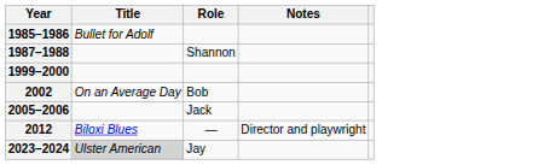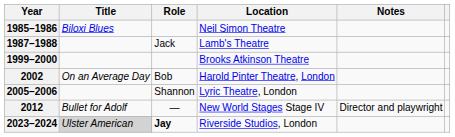 <table class="wikitable plainrowheaders sortable">
 <tr>
 <th>Year</th>
 <th>Title</th>
 <th>Role</th>
+<th>Location</th>
 <th scope="col" class="unsortable">Notes</th>
 <th scope="col" class="unsortable"></th>
 </tr>
 <tr>
 <th scope=row>1985–1986</th>
-<td><em>Bullet for Adolf</em></td>
+<td><em><a href='#'>Biloxi Blues</a></em></td>
 <td></td>
+<td><a href='#'>Neil Simon Theatre</a></td>
 <td></td>
 <td style="text-align:center;"></td>
 </tr>
 <tr>
 <th scope=row>1987–1988</th>
 <td></td>
-<td>Shannon</td>
+<td>Jack</td>
+<td><a href='#'>Lamb's Theatre</a></td>
 <td></td>
 <td style="text-align:center;"></td>
 </tr>
 <tr>
 <th scope=row>1999–2000</th>
 <td></td>
 <td></td>
+<td><a href='#'>Brooks Atkinson Theatre</a></td>
 <td></td>
 <td style="text-align:center;"></td>
 </tr>
 <tr>
 <th scope=row>2002</th>
 <td><em>On an Average Day</em></td>
 <td>Bob</td>
+<td><a href='#'>Harold Pinter Theatre</a>, <a href='#'>London</a></td>
 <td></td>
 <td style="text-align:center;"></td>
 </tr>
 <tr>
 <th scope=row>2005–2006</th>
 <td></td>
-<td>Jack</td>
+<td>Shannon</td>
+<td><a href='#'>Lyric Theatre</a>, London</td>
 <td></td>
 <td style="text-align:center;"></td>
 </tr>
 <tr>
 <th scope=row>2012</th>
-<td><em><a href='#'>Biloxi Blues</a></em></td>
+<td><em>Bullet for Adolf</em></td>
 <td align="center">—</td>
+<td><a href='#'>New World Stages</a> Stage IV</td>
 <td>Director and playwright</td>
 <td style="text-align:center;"></td>
 </tr>
 <tr>
 <th scope=row>2023–2024</th>
 <td style="background: lightgrey;"><em>Ulster American</em></td>
-<td>Jay</td>
+<td><strong>Jay</strong></td>
+<td><a href='#'>Riverside Studios</a>, London</td>
 <td></td>
 <td></td>
 </tr>
 </table>
